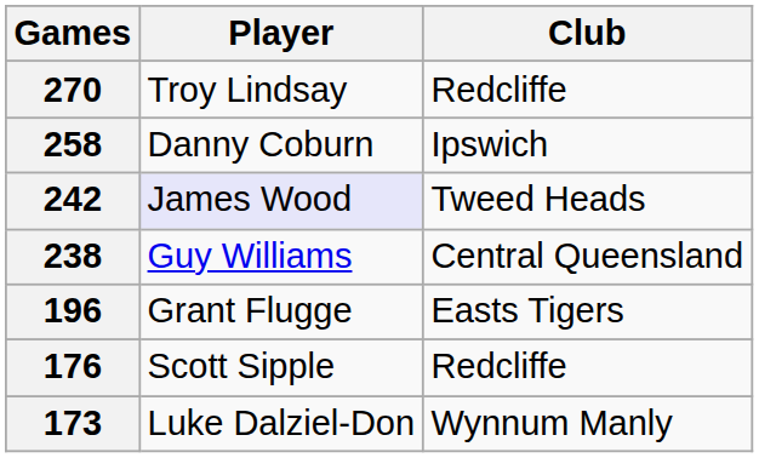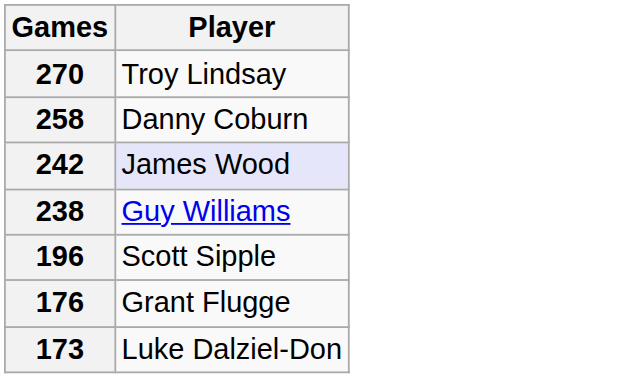 <table class="wikitable">
 <tr>
 <th>Games</th>
 <th>Player</th>
-<th>Club</th>
 </tr>
 <tr>
 <th>270</th>
 <td>Troy Lindsay</td>
-<td> Redcliffe</td>
 </tr>
 <tr>
 <th>258</th>
 <td>Danny Coburn</td>
-<td> Ipswich</td>
 </tr>
 <tr>
 <th>242</th>
 <td style="background: lavender;">James Wood</td>
-<td> Tweed Heads</td>
 </tr>
 <tr>
 <th>238</th>
 <td><a href='#'>Guy Williams</a></td>
-<td> Central Queensland</td>
 </tr>
 <tr>
 <th>196</th>
-<td>Grant Flugge</td>
-<td> Easts Tigers</td>
+<td>Scott Sipple</td>
 </tr>
 <tr>
 <th>176</th>
-<td>Scott Sipple</td>
-<td> Redcliffe</td>
+<td>Grant Flugge</td>
 </tr>
 <tr>
 <th>173</th>
 <td>Luke Dalziel-Don</td>
-<td> Wynnum Manly</td>
 </tr>
 </table>
